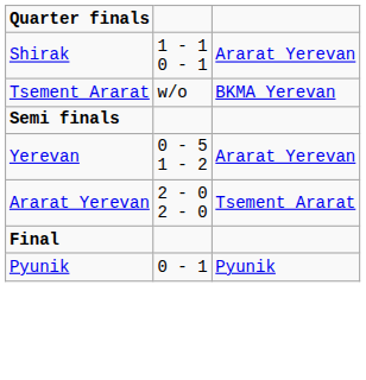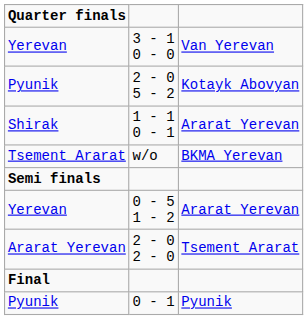 <table class="wikitable">
 <tr>
 <td><strong>Quarter finals</strong></td>
 <td></td>
 <td></td>
+</tr>
+<tr>
+<td><a href='#'>Yerevan</a></td>
+<td>3 - 1<br>0 - 0</td>
+<td><a href='#'>Van Yerevan</a></td>
+</tr>
+<tr>
+<td><a href='#'>Pyunik</a></td>
+<td>2 - 0<br>5 - 2</td>
+<td><a href='#'>Kotayk Abovyan</a></td>
 </tr>
 <tr>
 <td><a href='#'>Shirak</a></td>
 <td>1 - 1<br>0 - 1</td>
 <td><a href='#'>Ararat Yerevan</a></td>
 </tr>
 <tr>
 <td><a href='#'>Tsement Ararat</a></td>
 <td>w/o</td>
 <td><a href='#'>BKMA Yerevan</a></td>
 </tr>
 <tr>
 <td><strong>Semi finals</strong></td>
 <td></td>
 <td></td>
 </tr>
 <tr>
 <td><a href='#'>Yerevan</a></td>
 <td>0 - 5<br>1 - 2</td>
 <td><a href='#'>Ararat Yerevan</a></td>
 </tr>
 <tr>
 <td><a href='#'>Ararat Yerevan</a></td>
 <td>2 - 0<br>2 - 0</td>
 <td><a href='#'>Tsement Ararat</a></td>
 </tr>
 <tr>
 <td><strong>Final</strong></td>
 <td></td>
 <td></td>
 </tr>
 <tr>
 <td><a href='#'>Pyunik</a></td>
 <td>0 - 1</td>
 <td><a href='#'>Pyunik</a></td>
 </tr>
 </table>
